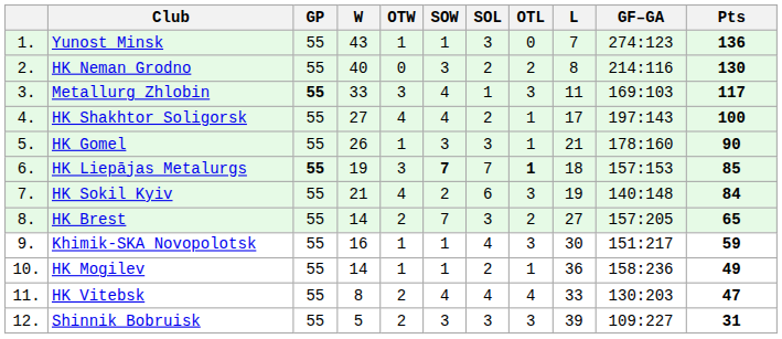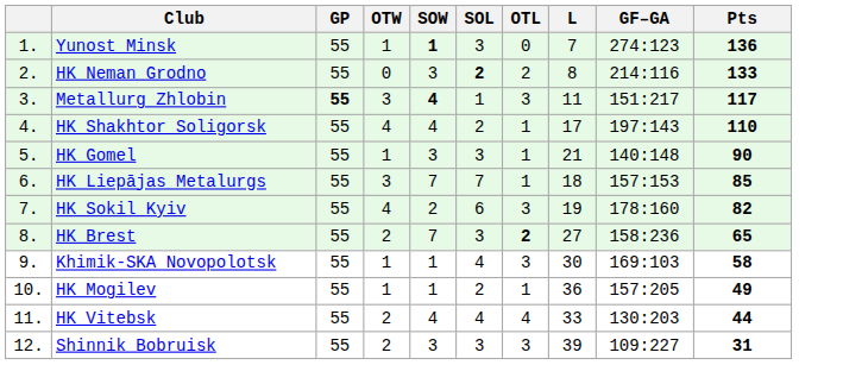 <table class="wikitable">
 <tr>
 <th width="30"></th>
 <th width="200">Club</th>
 <th width="30">GP</th>
-<th width="30">W</th>
 <th width="30">OTW</th>
 <th width="30">SOW</th>
 <th width="30">SOL</th>
 <th width="30">OTL</th>
 <th width="30">L</th>
 <th width="70">GF–GA</th>
 <th width="70">Pts</th>
 </tr>
 <tr bgcolor="#e6fae6" align="center">
 <td>1.</td>
 <td align="left"> <a href='#'>Yunost Minsk</a></td>
 <td>55</td>
-<td>43</td>
 <td>1</td>
-<td>1</td>
+<td><strong>1</strong></td>
 <td>3</td>
 <td>0</td>
 <td>7</td>
 <td>274:123</td>
 <td><strong>136</strong></td>
 </tr>
 <tr bgcolor="#e6fae6" align="center">
 <td>2.</td>
 <td align="left"> <a href='#'>HK Neman Grodno</a></td>
 <td>55</td>
-<td>40</td>
 <td>0</td>
 <td>3</td>
-<td>2</td>
+<td><strong>2</strong></td>
 <td>2</td>
 <td>8</td>
 <td>214:116</td>
-<td><strong>130</strong></td>
+<td><strong>133</strong></td>
 </tr>
 <tr bgcolor="#e6fae6" align="center">
 <td>3.</td>
 <td align="left"> <a href='#'>Metallurg Zhlobin</a></td>
 <td><strong>55</strong></td>
-<td>33</td>
 <td>3</td>
-<td>4</td>
+<td><strong>4</strong></td>
 <td>1</td>
 <td>3</td>
 <td>11</td>
-<td>169:103</td>
+<td>151:217</td>
 <td><strong>117</strong></td>
 </tr>
 <tr bgcolor="#e6fae6" align="center">
 <td>4.</td>
 <td align="left"> <a href='#'>HK Shakhtor Soligorsk</a></td>
 <td>55</td>
-<td>27</td>
 <td>4</td>
 <td>4</td>
 <td>2</td>
 <td>1</td>
 <td>17</td>
 <td>197:143</td>
-<td><strong>100</strong></td>
+<td><strong>110</strong></td>
 </tr>
 <tr bgcolor="#e6fae6" align="center">
 <td>5.</td>
 <td align="left"> <a href='#'>HK Gomel</a></td>
 <td>55</td>
-<td>26</td>
 <td>1</td>
 <td>3</td>
 <td>3</td>
 <td>1</td>
 <td>21</td>
-<td>178:160</td>
+<td>140:148</td>
 <td><strong>90</strong></td>
 </tr>
 <tr bgcolor="#e6fae6" align="center">
 <td>6.</td>
 <td align="left"> <a href='#'>HK Liepājas Metalurgs</a></td>
-<td><strong>55</strong></td>
-<td>19</td>
+<td>55</td>
 <td>3</td>
-<td><strong>7</strong></td>
 <td>7</td>
-<td><strong>1</strong></td>
+<td>7</td>
+<td>1</td>
 <td>18</td>
 <td>157:153</td>
 <td><strong>85</strong></td>
 </tr>
 <tr bgcolor="#e6fae6" align="center">
 <td>7.</td>
 <td align="left"> <a href='#'>HK Sokil Kyiv</a></td>
 <td>55</td>
-<td>21</td>
 <td>4</td>
 <td>2</td>
 <td>6</td>
 <td>3</td>
 <td>19</td>
-<td>140:148</td>
-<td><strong>84</strong></td>
+<td>178:160</td>
+<td><strong>82</strong></td>
 </tr>
 <tr bgcolor="#e6fae6" align="center">
 <td>8.</td>
 <td align="left"> <a href='#'>HK Brest</a></td>
 <td>55</td>
-<td>14</td>
 <td>2</td>
 <td>7</td>
 <td>3</td>
-<td>2</td>
+<td><strong>2</strong></td>
 <td>27</td>
-<td>157:205</td>
+<td>158:236</td>
 <td><strong>65</strong></td>
 </tr>
 <tr bgcolor="#FFFFFF" align="center">
 <td>9.</td>
 <td align="left"> <a href='#'>Khimik-SKA Novopolotsk</a></td>
 <td>55</td>
-<td>16</td>
 <td>1</td>
 <td>1</td>
 <td>4</td>
 <td>3</td>
 <td>30</td>
-<td>151:217</td>
-<td><strong>59</strong></td>
+<td>169:103</td>
+<td><strong>58</strong></td>
 </tr>
 <tr bgcolor="#FFFFFF" align="center">
 <td>10.</td>
 <td align="left"> <a href='#'>HK Mogilev</a></td>
 <td>55</td>
-<td>14</td>
 <td>1</td>
 <td>1</td>
 <td>2</td>
 <td>1</td>
 <td>36</td>
-<td>158:236</td>
+<td>157:205</td>
 <td><strong>49</strong></td>
 </tr>
 <tr bgcolor="#FFFFFF" align="center">
 <td>11.</td>
 <td align="left"> <a href='#'>HK Vitebsk</a></td>
 <td>55</td>
-<td>8</td>
 <td>2</td>
 <td>4</td>
 <td>4</td>
 <td>4</td>
 <td>33</td>
 <td>130:203</td>
-<td><strong>47</strong></td>
+<td><strong>44</strong></td>
 </tr>
 <tr bgcolor="#FFFFFF" align="center">
 <td>12.</td>
 <td align="left"> <a href='#'>Shinnik Bobruisk</a></td>
 <td>55</td>
-<td>5</td>
 <td>2</td>
 <td>3</td>
 <td>3</td>
 <td>3</td>
 <td>39</td>
 <td>109:227</td>
 <td><strong>31</strong></td>
 </tr>
 </table>
